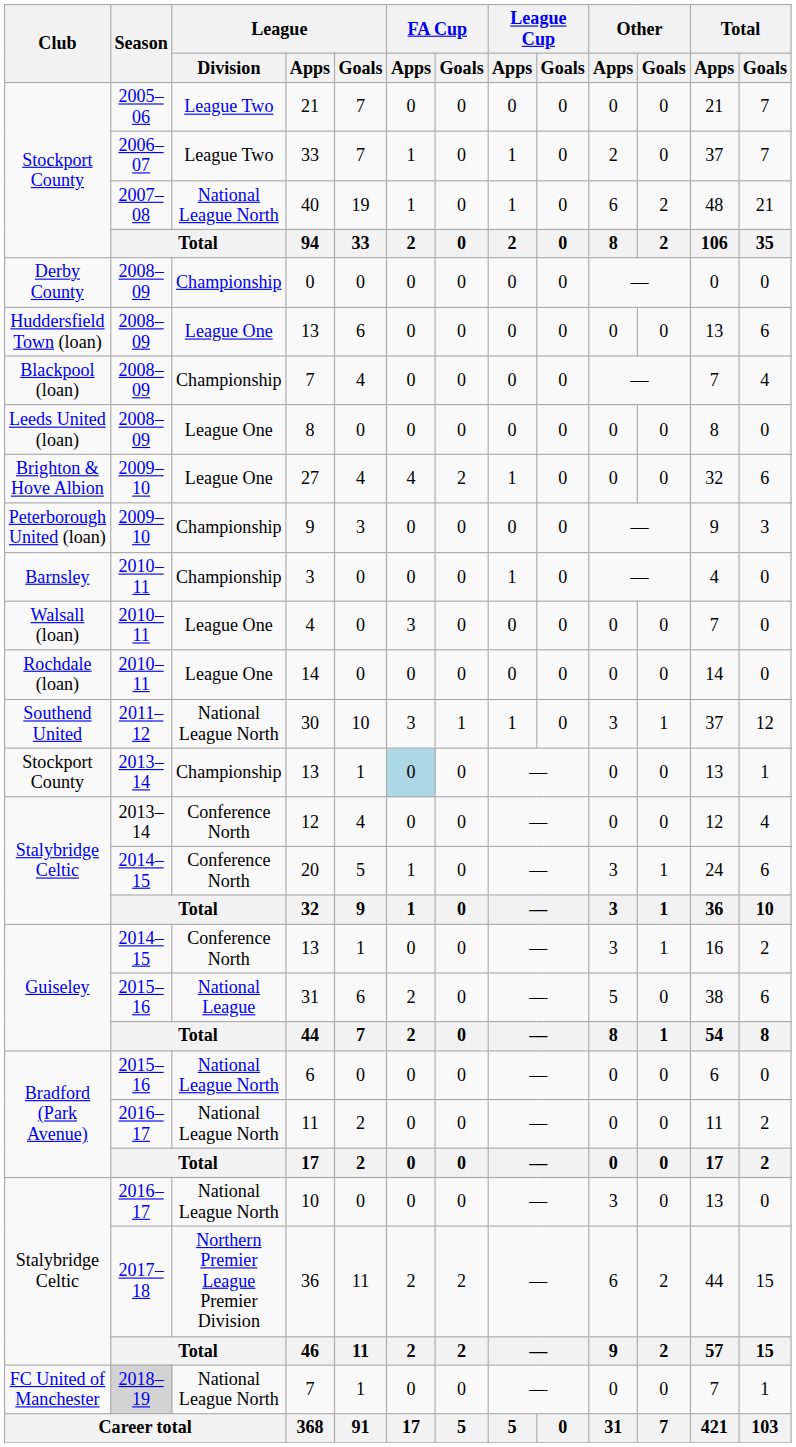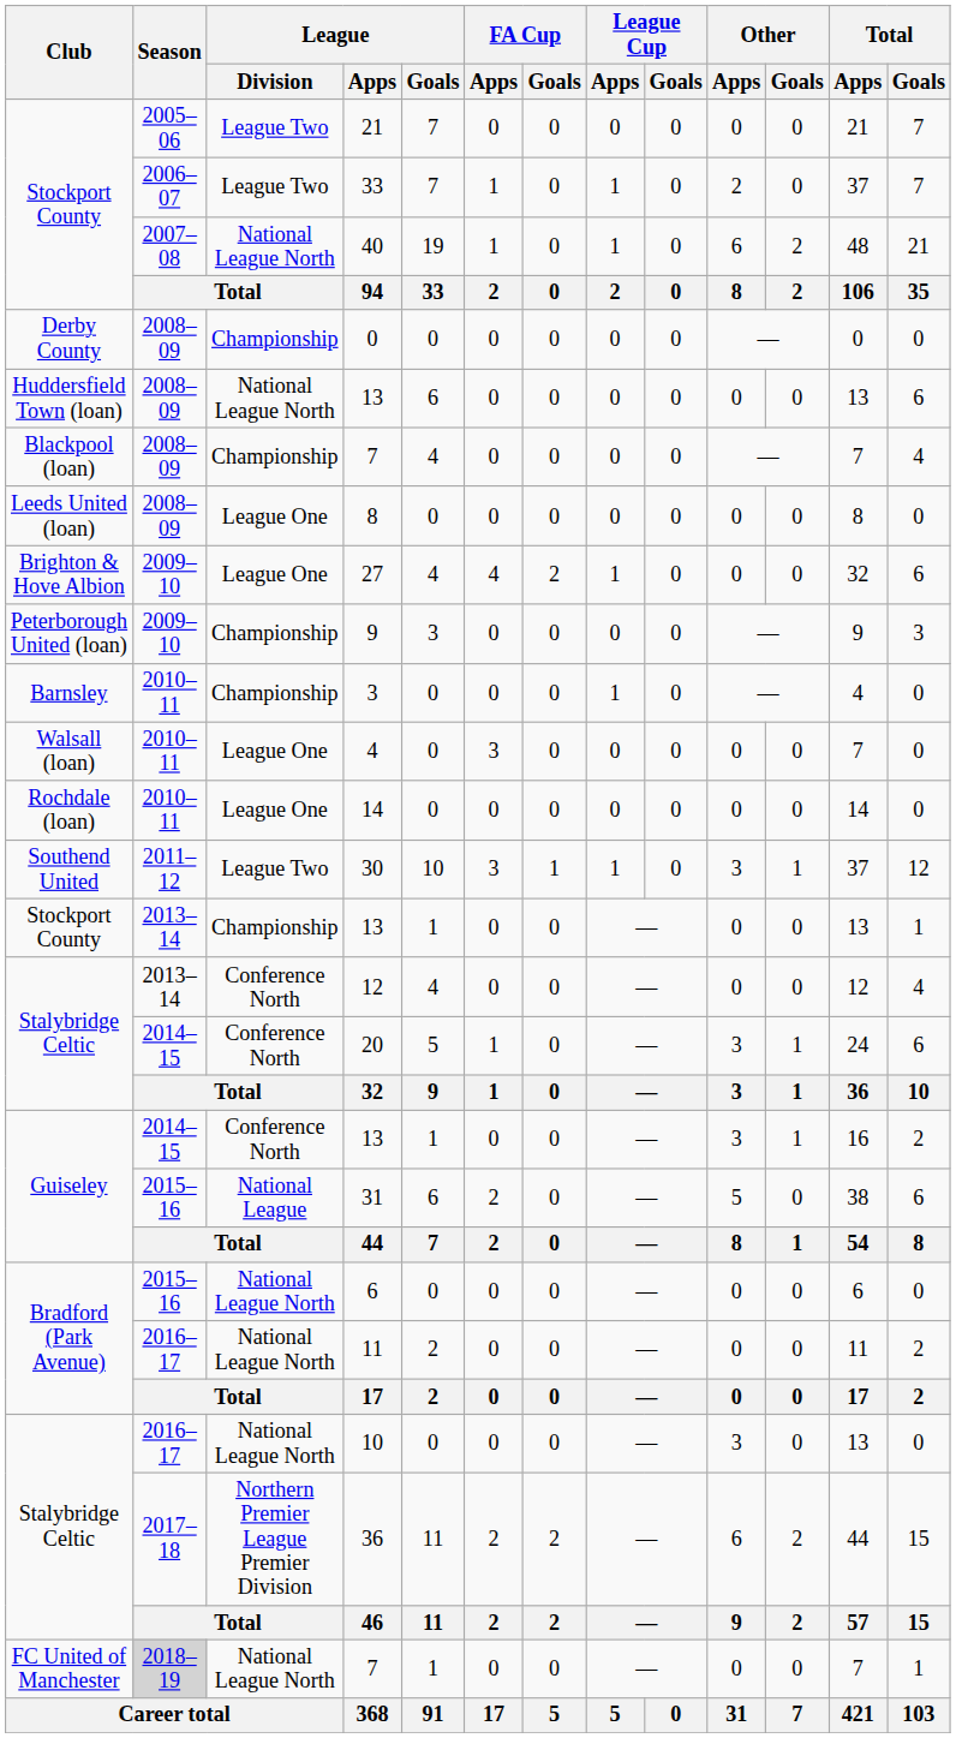 <table class="wikitable" style="text-align:center;">
 <tr>
 <th rowspan="2">Club</th>
 <th rowspan="2">Season</th>
 <th colspan="3">League</th>
 <th colspan="2"><a href='#'>FA Cup</a></th>
 <th colspan="2"><a href='#'>League Cup</a></th>
 <th colspan="2">Other</th>
 <th colspan="2">Total</th>
 </tr>
 <tr>
 <th>Division</th>
 <th>Apps</th>
 <th>Goals</th>
 <th>Apps</th>
 <th>Goals</th>
 <th>Apps</th>
 <th>Goals</th>
 <th>Apps</th>
 <th>Goals</th>
 <th>Apps</th>
 <th>Goals</th>
 </tr>
 <tr>
 <td rowspan="4"><a href='#'>Stockport County</a></td>
 <td><a href='#'>2005–06</a></td>
 <td><a href='#'>League Two</a></td>
 <td>21</td>
 <td>7</td>
 <td>0</td>
 <td>0</td>
 <td>0</td>
 <td>0</td>
 <td>0</td>
 <td>0</td>
 <td>21</td>
 <td>7</td>
 </tr>
 <tr>
 <td><a href='#'>2006–07</a></td>
 <td>League Two</td>
 <td>33</td>
 <td>7</td>
 <td>1</td>
 <td>0</td>
 <td>1</td>
 <td>0</td>
 <td>2</td>
 <td>0</td>
 <td>37</td>
 <td>7</td>
 </tr>
 <tr>
 <td><a href='#'>2007–08</a></td>
 <td><a href='#'>National League North</a></td>
 <td>40</td>
 <td>19</td>
 <td>1</td>
 <td>0</td>
 <td>1</td>
 <td>0</td>
 <td>6</td>
 <td>2</td>
 <td>48</td>
 <td>21</td>
 </tr>
 <tr>
 <th colspan="2">Total</th>
 <th>94</th>
 <th>33</th>
 <th>2</th>
 <th>0</th>
 <th>2</th>
 <th>0</th>
 <th>8</th>
 <th>2</th>
 <th>106</th>
 <th>35</th>
 </tr>
 <tr>
 <td><a href='#'>Derby County</a></td>
 <td><a href='#'>2008–09</a></td>
 <td><a href='#'>Championship</a></td>
 <td>0</td>
 <td>0</td>
 <td>0</td>
 <td>0</td>
 <td>0</td>
 <td>0</td>
 <td colspan="2">—</td>
 <td>0</td>
 <td>0</td>
 </tr>
 <tr>
 <td><a href='#'>Huddersfield Town</a> (loan)</td>
 <td><a href='#'>2008–09</a></td>
-<td><a href='#'>League One</a></td>
+<td>National League North</td>
 <td>13</td>
 <td>6</td>
 <td>0</td>
 <td>0</td>
 <td>0</td>
 <td>0</td>
 <td>0</td>
 <td>0</td>
 <td>13</td>
 <td>6</td>
 </tr>
 <tr>
 <td><a href='#'>Blackpool</a> (loan)</td>
 <td><a href='#'>2008–09</a></td>
 <td>Championship</td>
 <td>7</td>
 <td>4</td>
 <td>0</td>
 <td>0</td>
 <td>0</td>
 <td>0</td>
 <td colspan="2">—</td>
 <td>7</td>
 <td>4</td>
 </tr>
 <tr>
 <td><a href='#'>Leeds United</a> (loan)</td>
 <td><a href='#'>2008–09</a></td>
 <td>League One</td>
 <td>8</td>
 <td>0</td>
 <td>0</td>
 <td>0</td>
 <td>0</td>
 <td>0</td>
 <td>0</td>
 <td>0</td>
 <td>8</td>
 <td>0</td>
 </tr>
 <tr>
 <td><a href='#'>Brighton & Hove Albion</a></td>
 <td><a href='#'>2009–10</a></td>
 <td>League One</td>
 <td>27</td>
 <td>4</td>
 <td>4</td>
 <td>2</td>
 <td>1</td>
 <td>0</td>
 <td>0</td>
 <td>0</td>
 <td>32</td>
 <td>6</td>
 </tr>
 <tr>
 <td><a href='#'>Peterborough United</a> (loan)</td>
 <td><a href='#'>2009–10</a></td>
 <td>Championship</td>
 <td>9</td>
 <td>3</td>
 <td>0</td>
 <td>0</td>
 <td>0</td>
 <td>0</td>
 <td colspan="2">—</td>
 <td>9</td>
 <td>3</td>
 </tr>
 <tr>
 <td><a href='#'>Barnsley</a></td>
 <td><a href='#'>2010–11</a></td>
 <td>Championship</td>
 <td>3</td>
 <td>0</td>
 <td>0</td>
 <td>0</td>
 <td>1</td>
 <td>0</td>
 <td colspan="2">—</td>
 <td>4</td>
 <td>0</td>
 </tr>
 <tr>
 <td><a href='#'>Walsall</a> (loan)</td>
 <td><a href='#'>2010–11</a></td>
 <td>League One</td>
 <td>4</td>
 <td>0</td>
 <td>3</td>
 <td>0</td>
 <td>0</td>
 <td>0</td>
 <td>0</td>
 <td>0</td>
 <td>7</td>
 <td>0</td>
 </tr>
 <tr>
 <td><a href='#'>Rochdale</a> (loan)</td>
 <td><a href='#'>2010–11</a></td>
 <td>League One</td>
 <td>14</td>
 <td>0</td>
 <td>0</td>
 <td>0</td>
 <td>0</td>
 <td>0</td>
 <td>0</td>
 <td>0</td>
 <td>14</td>
 <td>0</td>
 </tr>
 <tr>
 <td><a href='#'>Southend United</a></td>
 <td><a href='#'>2011–12</a></td>
-<td>National League North</td>
+<td>League Two</td>
 <td>30</td>
 <td>10</td>
 <td>3</td>
 <td>1</td>
 <td>1</td>
 <td>0</td>
 <td>3</td>
 <td>1</td>
 <td>37</td>
 <td>12</td>
 </tr>
 <tr>
 <td>Stockport County</td>
 <td><a href='#'>2013–14</a></td>
 <td>Championship</td>
 <td>13</td>
 <td>1</td>
-<td style="background: lightblue;">0</td>
+<td>0</td>
 <td>0</td>
 <td colspan="2">—</td>
 <td>0</td>
 <td>0</td>
 <td>13</td>
 <td>1</td>
 </tr>
 <tr>
 <td rowspan="3"><a href='#'>Stalybridge Celtic</a></td>
 <td>2013–14</td>
 <td>Conference North</td>
 <td>12</td>
 <td>4</td>
 <td>0</td>
 <td>0</td>
 <td colspan="2">—</td>
 <td>0</td>
 <td>0</td>
 <td>12</td>
 <td>4</td>
 </tr>
 <tr>
 <td><a href='#'>2014–15</a></td>
 <td>Conference North</td>
 <td>20</td>
 <td>5</td>
 <td>1</td>
 <td>0</td>
 <td colspan="2">—</td>
 <td>3</td>
 <td>1</td>
 <td>24</td>
 <td>6</td>
 </tr>
 <tr>
 <th colspan="2">Total</th>
 <th>32</th>
 <th>9</th>
 <th>1</th>
 <th>0</th>
 <th colspan="2">—</th>
 <th>3</th>
 <th>1</th>
 <th>36</th>
 <th>10</th>
 </tr>
 <tr>
 <td rowspan="3"><a href='#'>Guiseley</a></td>
 <td><a href='#'>2014–15</a></td>
 <td>Conference North</td>
 <td>13</td>
 <td>1</td>
 <td>0</td>
 <td>0</td>
 <td colspan="2">—</td>
 <td>3</td>
 <td>1</td>
 <td>16</td>
 <td>2</td>
 </tr>
 <tr>
 <td><a href='#'>2015–16</a></td>
 <td><a href='#'>National League</a></td>
 <td>31</td>
 <td>6</td>
 <td>2</td>
 <td>0</td>
 <td colspan="2">—</td>
 <td>5</td>
 <td>0</td>
 <td>38</td>
 <td>6</td>
 </tr>
 <tr>
 <th colspan="2">Total</th>
 <th>44</th>
 <th>7</th>
 <th>2</th>
 <th>0</th>
 <th colspan="2">—</th>
 <th>8</th>
 <th>1</th>
 <th>54</th>
 <th>8</th>
 </tr>
 <tr>
 <td rowspan="3"><a href='#'>Bradford (Park Avenue)</a></td>
 <td><a href='#'>2015–16</a></td>
 <td><a href='#'>National League North</a></td>
 <td>6</td>
 <td>0</td>
 <td>0</td>
 <td>0</td>
 <td colspan="2">—</td>
 <td>0</td>
 <td>0</td>
 <td>6</td>
 <td>0</td>
 </tr>
 <tr>
 <td><a href='#'>2016–17</a></td>
 <td>National League North</td>
 <td>11</td>
 <td>2</td>
 <td>0</td>
 <td>0</td>
 <td colspan="2">—</td>
 <td>0</td>
 <td>0</td>
 <td>11</td>
 <td>2</td>
 </tr>
 <tr>
 <th colspan="2">Total</th>
 <th>17</th>
 <th>2</th>
 <th>0</th>
 <th>0</th>
 <th colspan="2">—</th>
 <th>0</th>
 <th>0</th>
 <th>17</th>
 <th>2</th>
 </tr>
 <tr>
 <td rowspan="3">Stalybridge Celtic</td>
 <td><a href='#'>2016–17</a></td>
 <td>National League North</td>
 <td>10</td>
 <td>0</td>
 <td>0</td>
 <td>0</td>
 <td colspan="2">—</td>
 <td>3</td>
 <td>0</td>
 <td>13</td>
 <td>0</td>
 </tr>
 <tr>
 <td><a href='#'>2017–18</a></td>
 <td><a href='#'>Northern Premier League</a> Premier Division</td>
 <td>36</td>
 <td>11</td>
 <td>2</td>
 <td>2</td>
 <td colspan="2">—</td>
 <td>6</td>
 <td>2</td>
 <td>44</td>
 <td>15</td>
 </tr>
 <tr>
 <th colspan="2">Total</th>
 <th>46</th>
 <th>11</th>
 <th>2</th>
 <th>2</th>
 <th colspan="2">—</th>
 <th>9</th>
 <th>2</th>
 <th>57</th>
 <th>15</th>
 </tr>
 <tr>
 <td><a href='#'>FC United of Manchester</a></td>
 <td style="background: lightgrey;"><a href='#'>2018–19</a></td>
 <td>National League North</td>
 <td>7</td>
 <td>1</td>
 <td>0</td>
 <td>0</td>
 <td colspan="2">—</td>
 <td>0</td>
 <td>0</td>
 <td>7</td>
 <td>1</td>
 </tr>
 <tr>
 <th colspan="3">Career total</th>
 <th>368</th>
 <th>91</th>
 <th>17</th>
 <th>5</th>
 <th>5</th>
 <th>0</th>
 <th>31</th>
 <th>7</th>
 <th>421</th>
 <th>103</th>
 </tr>
 <tr>
 </tr>
 </table>
